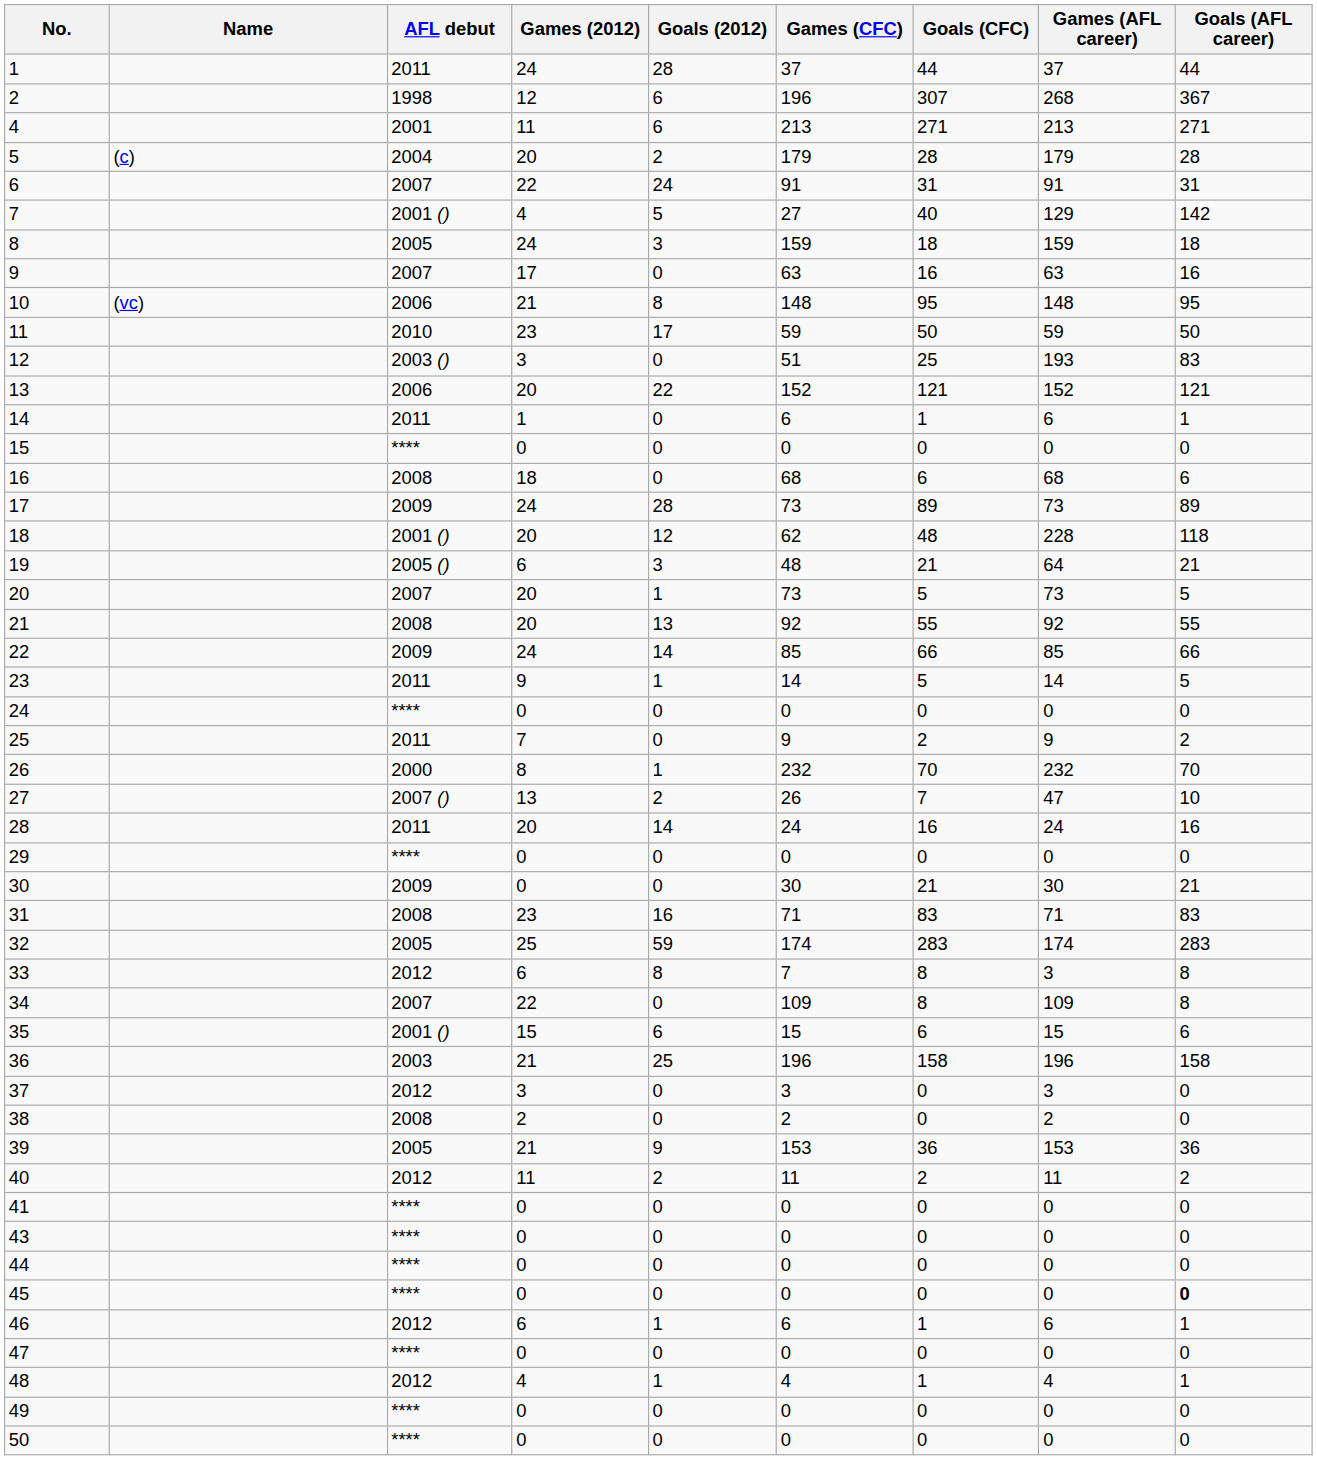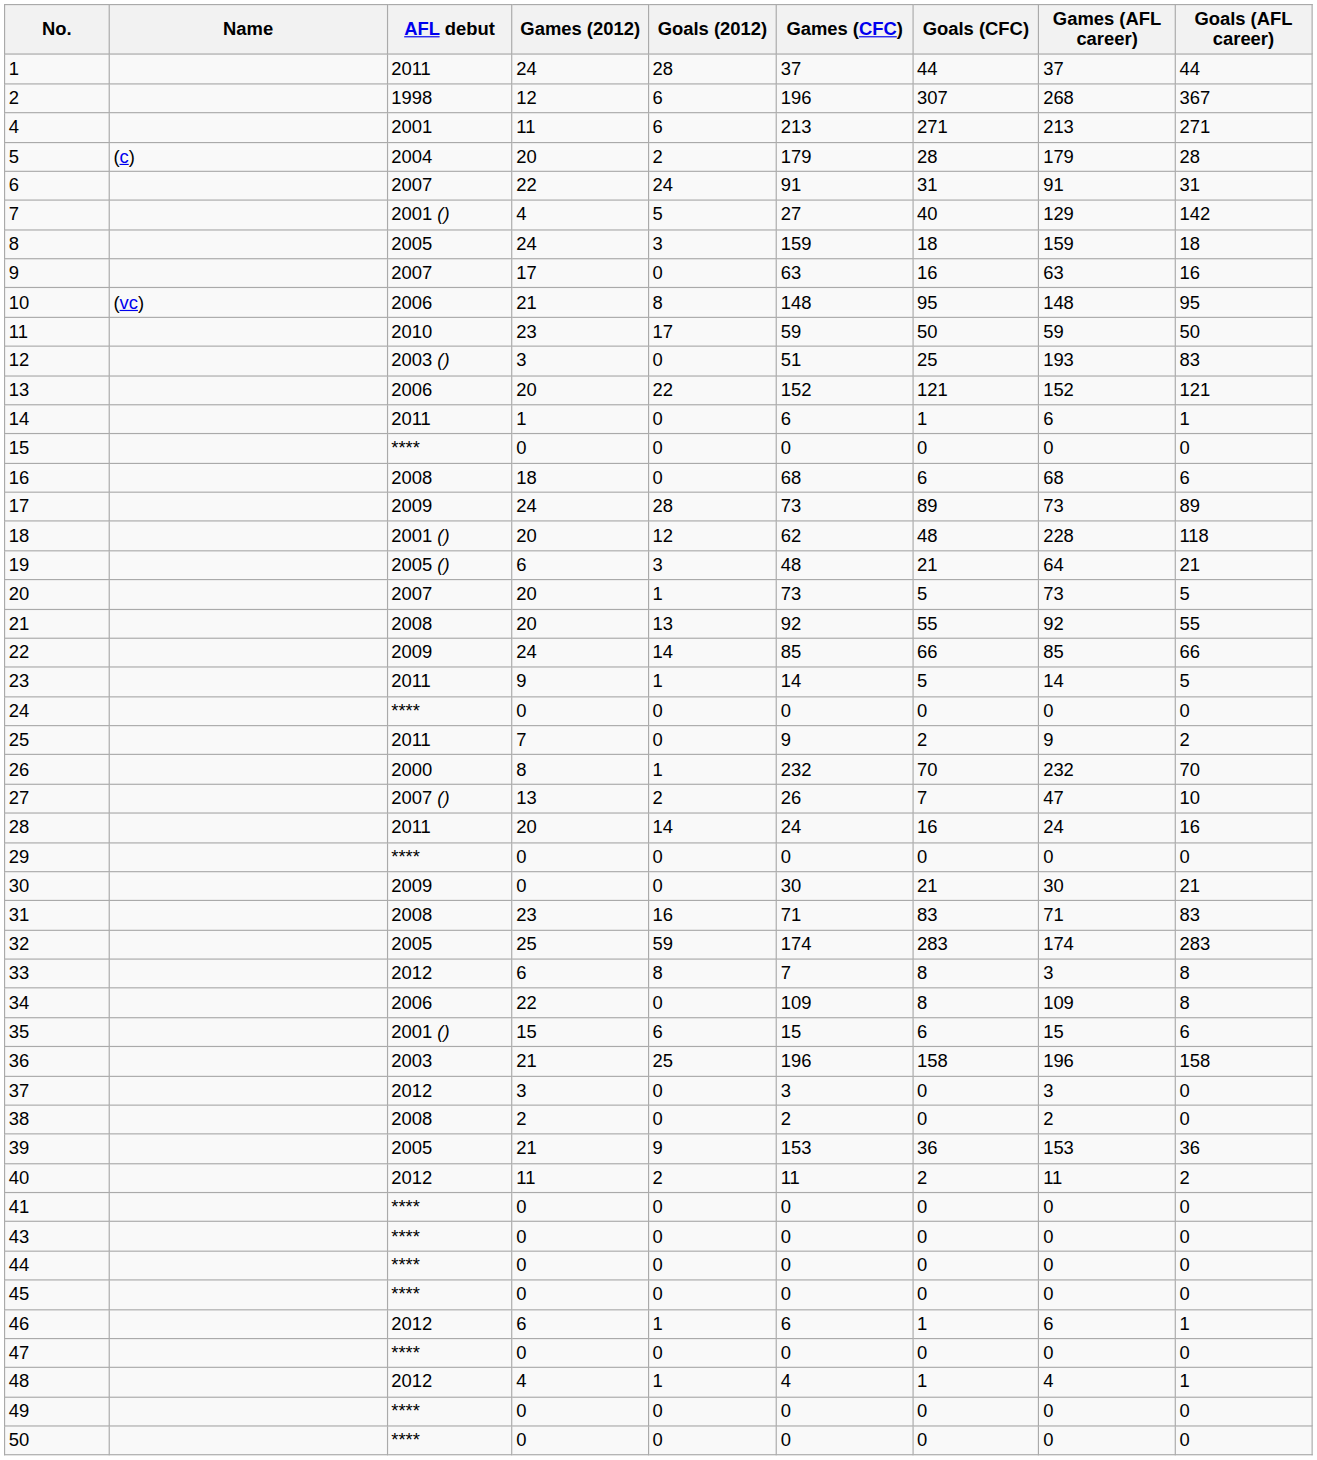 <table class="wikitable sortable" style="width:90%;">
 <tr style="background:#efefef;">
 <th width=2%>No.</th>
 <th width=6%>Name</th>
 <th width=2%><a href='#'>AFL</a> debut</th>
 <th width=2%>Games (2012)</th>
 <th width=2%>Goals (2012)</th>
 <th width=2%>Games (<a href='#'>CFC</a>)</th>
 <th width=2%>Goals (CFC)</th>
 <th width=2%>Games (AFL career)</th>
 <th width=2%>Goals (AFL career)</th>
 </tr>
 <tr>
 <td align=left>1</td>
 <td></td>
 <td>2011</td>
 <td>24</td>
 <td>28</td>
 <td>37</td>
 <td>44</td>
 <td>37</td>
 <td>44</td>
 </tr>
 <tr>
 <td align=left>2</td>
 <td></td>
 <td>1998</td>
 <td>12</td>
 <td>6</td>
 <td>196</td>
 <td>307</td>
 <td>268</td>
 <td>367</td>
 </tr>
 <tr>
 <td align=left>4</td>
 <td></td>
 <td>2001</td>
 <td>11</td>
 <td>6</td>
 <td>213</td>
 <td>271</td>
 <td>213</td>
 <td>271</td>
 </tr>
 <tr>
 <td align=left>5</td>
 <td> (<a href='#'>c</a>)</td>
 <td>2004</td>
 <td>20</td>
 <td>2</td>
 <td>179</td>
 <td>28</td>
 <td>179</td>
 <td>28</td>
 </tr>
 <tr>
 <td align=left>6</td>
 <td></td>
 <td>2007</td>
 <td>22</td>
 <td>24</td>
 <td>91</td>
 <td>31</td>
 <td>91</td>
 <td>31</td>
 </tr>
 <tr>
 <td align=left>7</td>
 <td></td>
 <td>2001 <em>()</em></td>
 <td>4</td>
 <td>5</td>
 <td>27</td>
 <td>40</td>
 <td>129</td>
 <td>142</td>
 </tr>
 <tr>
 <td align=left>8</td>
 <td></td>
 <td>2005</td>
 <td>24</td>
 <td>3</td>
 <td>159</td>
 <td>18</td>
 <td>159</td>
 <td>18</td>
 </tr>
 <tr>
 <td align=left>9</td>
 <td></td>
 <td>2007</td>
 <td>17</td>
 <td>0</td>
 <td>63</td>
 <td>16</td>
 <td>63</td>
 <td>16</td>
 </tr>
 <tr>
 <td align=left>10</td>
 <td> (<a href='#'>vc</a>)</td>
 <td>2006</td>
 <td>21</td>
 <td>8</td>
 <td>148</td>
 <td>95</td>
 <td>148</td>
 <td>95</td>
 </tr>
 <tr>
 <td align=left>11</td>
 <td></td>
 <td>2010</td>
 <td>23</td>
 <td>17</td>
 <td>59</td>
 <td>50</td>
 <td>59</td>
 <td>50</td>
 </tr>
 <tr>
 <td align=left>12</td>
 <td></td>
 <td>2003 <em>()</em></td>
 <td>3</td>
 <td>0</td>
 <td>51</td>
 <td>25</td>
 <td>193</td>
 <td>83</td>
 </tr>
 <tr>
 <td align=left>13</td>
 <td></td>
 <td>2006</td>
 <td>20</td>
 <td>22</td>
 <td>152</td>
 <td>121</td>
 <td>152</td>
 <td>121</td>
 </tr>
 <tr>
 <td align=left>14</td>
 <td></td>
 <td>2011</td>
 <td>1</td>
 <td>0</td>
 <td>6</td>
 <td>1</td>
 <td>6</td>
 <td>1</td>
 </tr>
 <tr>
 <td align=left>15</td>
 <td></td>
 <td>****</td>
 <td>0</td>
 <td>0</td>
 <td>0</td>
 <td>0</td>
 <td>0</td>
 <td>0</td>
 </tr>
 <tr>
 <td align=left>16</td>
 <td></td>
 <td>2008</td>
 <td>18</td>
 <td>0</td>
 <td>68</td>
 <td>6</td>
 <td>68</td>
 <td>6</td>
 </tr>
 <tr>
 <td align=left>17</td>
 <td></td>
 <td>2009</td>
 <td>24</td>
 <td>28</td>
 <td>73</td>
 <td>89</td>
 <td>73</td>
 <td>89</td>
 </tr>
 <tr>
 <td align=left>18</td>
 <td></td>
 <td>2001 <em>()</em></td>
 <td>20</td>
 <td>12</td>
 <td>62</td>
 <td>48</td>
 <td>228</td>
 <td>118</td>
 </tr>
 <tr>
 <td align=left>19</td>
 <td></td>
 <td>2005 <em>()</em></td>
 <td>6</td>
 <td>3</td>
 <td>48</td>
 <td>21</td>
 <td>64</td>
 <td>21</td>
 </tr>
 <tr>
 <td align=left>20</td>
 <td></td>
 <td>2007</td>
 <td>20</td>
 <td>1</td>
 <td>73</td>
 <td>5</td>
 <td>73</td>
 <td>5</td>
 </tr>
 <tr>
 <td align=left>21</td>
 <td></td>
 <td>2008</td>
 <td>20</td>
 <td>13</td>
 <td>92</td>
 <td>55</td>
 <td>92</td>
 <td>55</td>
 </tr>
 <tr>
 <td align=left>22</td>
 <td></td>
 <td>2009</td>
 <td>24</td>
 <td>14</td>
 <td>85</td>
 <td>66</td>
 <td>85</td>
 <td>66</td>
 </tr>
 <tr>
 <td align=left>23</td>
 <td></td>
 <td>2011</td>
 <td>9</td>
 <td>1</td>
 <td>14</td>
 <td>5</td>
 <td>14</td>
 <td>5</td>
 </tr>
 <tr>
 <td align=left>24</td>
 <td></td>
 <td>****</td>
 <td>0</td>
 <td>0</td>
 <td>0</td>
 <td>0</td>
 <td>0</td>
 <td>0</td>
 </tr>
 <tr>
 <td align=left>25</td>
 <td></td>
 <td>2011</td>
 <td>7</td>
 <td>0</td>
 <td>9</td>
 <td>2</td>
 <td>9</td>
 <td>2</td>
 </tr>
 <tr>
 <td align=left>26</td>
 <td></td>
 <td>2000</td>
 <td>8</td>
 <td>1</td>
 <td>232</td>
 <td>70</td>
 <td>232</td>
 <td>70</td>
 </tr>
 <tr>
 <td align=left>27</td>
 <td></td>
 <td>2007 <em>()</em></td>
 <td>13</td>
 <td>2</td>
 <td>26</td>
 <td>7</td>
 <td>47</td>
 <td>10</td>
 </tr>
 <tr>
 <td align=left>28</td>
 <td></td>
 <td>2011</td>
 <td>20</td>
 <td>14</td>
 <td>24</td>
 <td>16</td>
 <td>24</td>
 <td>16</td>
 </tr>
 <tr>
 <td align=left>29</td>
 <td></td>
 <td>****</td>
 <td>0</td>
 <td>0</td>
 <td>0</td>
 <td>0</td>
 <td>0</td>
 <td>0</td>
 </tr>
 <tr>
 <td align=left>30</td>
 <td></td>
 <td>2009</td>
 <td>0</td>
 <td>0</td>
 <td>30</td>
 <td>21</td>
 <td>30</td>
 <td>21</td>
 </tr>
 <tr>
 <td align=left>31</td>
 <td></td>
 <td>2008</td>
 <td>23</td>
 <td>16</td>
 <td>71</td>
 <td>83</td>
 <td>71</td>
 <td>83</td>
 </tr>
 <tr>
 <td align=left>32</td>
 <td></td>
 <td>2005</td>
 <td>25</td>
 <td>59</td>
 <td>174</td>
 <td>283</td>
 <td>174</td>
 <td>283</td>
 </tr>
 <tr>
 <td align=left>33</td>
 <td></td>
 <td>2012</td>
 <td>6</td>
 <td>8</td>
 <td>7</td>
 <td>8</td>
 <td>3</td>
 <td>8</td>
 </tr>
 <tr>
 <td align=left>34</td>
 <td></td>
-<td>2007</td>
+<td>2006</td>
 <td>22</td>
 <td>0</td>
 <td>109</td>
 <td>8</td>
 <td>109</td>
 <td>8</td>
 </tr>
 <tr>
 <td align=left>35</td>
 <td></td>
 <td>2001 <em>()</em></td>
 <td>15</td>
 <td>6</td>
 <td>15</td>
 <td>6</td>
 <td>15</td>
 <td>6</td>
 </tr>
 <tr>
 <td align=left>36</td>
 <td></td>
 <td>2003</td>
 <td>21</td>
 <td>25</td>
 <td>196</td>
 <td>158</td>
 <td>196</td>
 <td>158</td>
 </tr>
 <tr>
 <td align=left>37</td>
 <td></td>
 <td>2012</td>
 <td>3</td>
 <td>0</td>
 <td>3</td>
 <td>0</td>
 <td>3</td>
 <td>0</td>
 </tr>
 <tr>
 <td align=left>38</td>
 <td></td>
 <td>2008</td>
 <td>2</td>
 <td>0</td>
 <td>2</td>
 <td>0</td>
 <td>2</td>
 <td>0</td>
 </tr>
 <tr>
 <td align=left>39</td>
 <td></td>
 <td>2005</td>
 <td>21</td>
 <td>9</td>
 <td>153</td>
 <td>36</td>
 <td>153</td>
 <td>36</td>
 </tr>
 <tr>
 <td align=left>40</td>
 <td></td>
 <td>2012</td>
 <td>11</td>
 <td>2</td>
 <td>11</td>
 <td>2</td>
 <td>11</td>
 <td>2</td>
 </tr>
 <tr>
 <td align=left>41</td>
 <td></td>
 <td>****</td>
 <td>0</td>
 <td>0</td>
 <td>0</td>
 <td>0</td>
 <td>0</td>
 <td>0</td>
 </tr>
 <tr>
 <td align=left>43</td>
 <td></td>
 <td>****</td>
 <td>0</td>
 <td>0</td>
 <td>0</td>
 <td>0</td>
 <td>0</td>
 <td>0</td>
 </tr>
 <tr>
 <td align=left>44</td>
 <td></td>
 <td>****</td>
 <td>0</td>
 <td>0</td>
 <td>0</td>
 <td>0</td>
 <td>0</td>
 <td>0</td>
 </tr>
 <tr>
 <td align=left>45</td>
 <td></td>
 <td>****</td>
 <td>0</td>
 <td>0</td>
 <td>0</td>
 <td>0</td>
 <td>0</td>
-<td><strong>0</strong></td>
+<td>0</td>
 </tr>
 <tr>
 <td align=left>46</td>
 <td></td>
 <td>2012</td>
 <td>6</td>
 <td>1</td>
 <td>6</td>
 <td>1</td>
 <td>6</td>
 <td>1</td>
 </tr>
 <tr>
 <td align=left>47</td>
 <td></td>
 <td>****</td>
 <td>0</td>
 <td>0</td>
 <td>0</td>
 <td>0</td>
 <td>0</td>
 <td>0</td>
 </tr>
 <tr>
 <td align=left>48</td>
 <td></td>
 <td>2012</td>
 <td>4</td>
 <td>1</td>
 <td>4</td>
 <td>1</td>
 <td>4</td>
 <td>1</td>
 </tr>
 <tr>
 <td align=left>49</td>
 <td></td>
 <td>****</td>
 <td>0</td>
 <td>0</td>
 <td>0</td>
 <td>0</td>
 <td>0</td>
 <td>0</td>
 </tr>
 <tr>
 <td align=left>50</td>
 <td></td>
 <td>****</td>
 <td>0</td>
 <td>0</td>
 <td>0</td>
 <td>0</td>
 <td>0</td>
 <td>0</td>
 </tr>
 </table>
